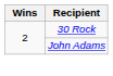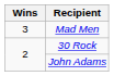 <table class="wikitable sortable" rowspan="2" style="text-align:center;">
 <tr>
 <th scope="col" style="width:55px;">Wins</th>
 <th scope="col" style="text-align:center;">Recipient</th>
+</tr>
+<tr>
+<td rowspan=1 style="text-align:center">3</td>
+<td><em><a href='#'>Mad Men</a></em></td>
 </tr>
 <tr>
 <td rowspan=2 style="text-align:center">2</td>
 <td><em><a href='#'>30 Rock</a></em></td>
 </tr>
 <tr>
 <td><em><a href='#'>John Adams</a></em></td>
 </tr>
 </table>
